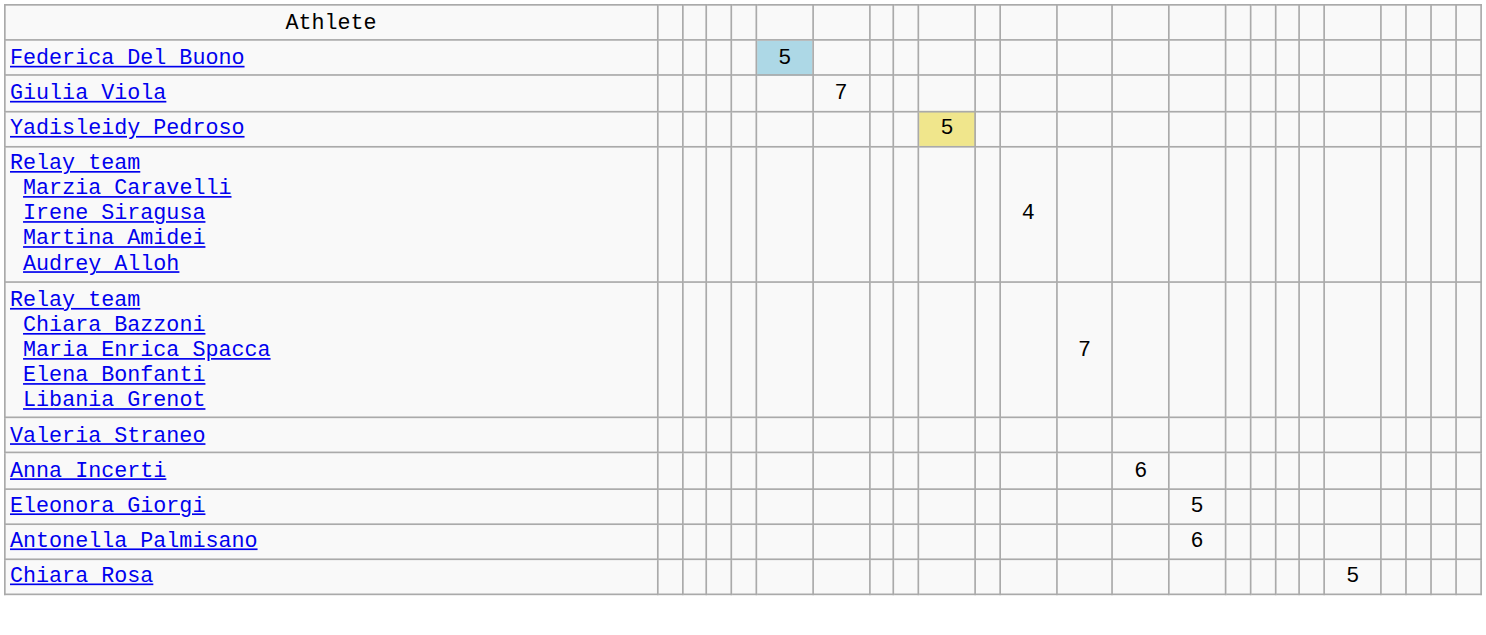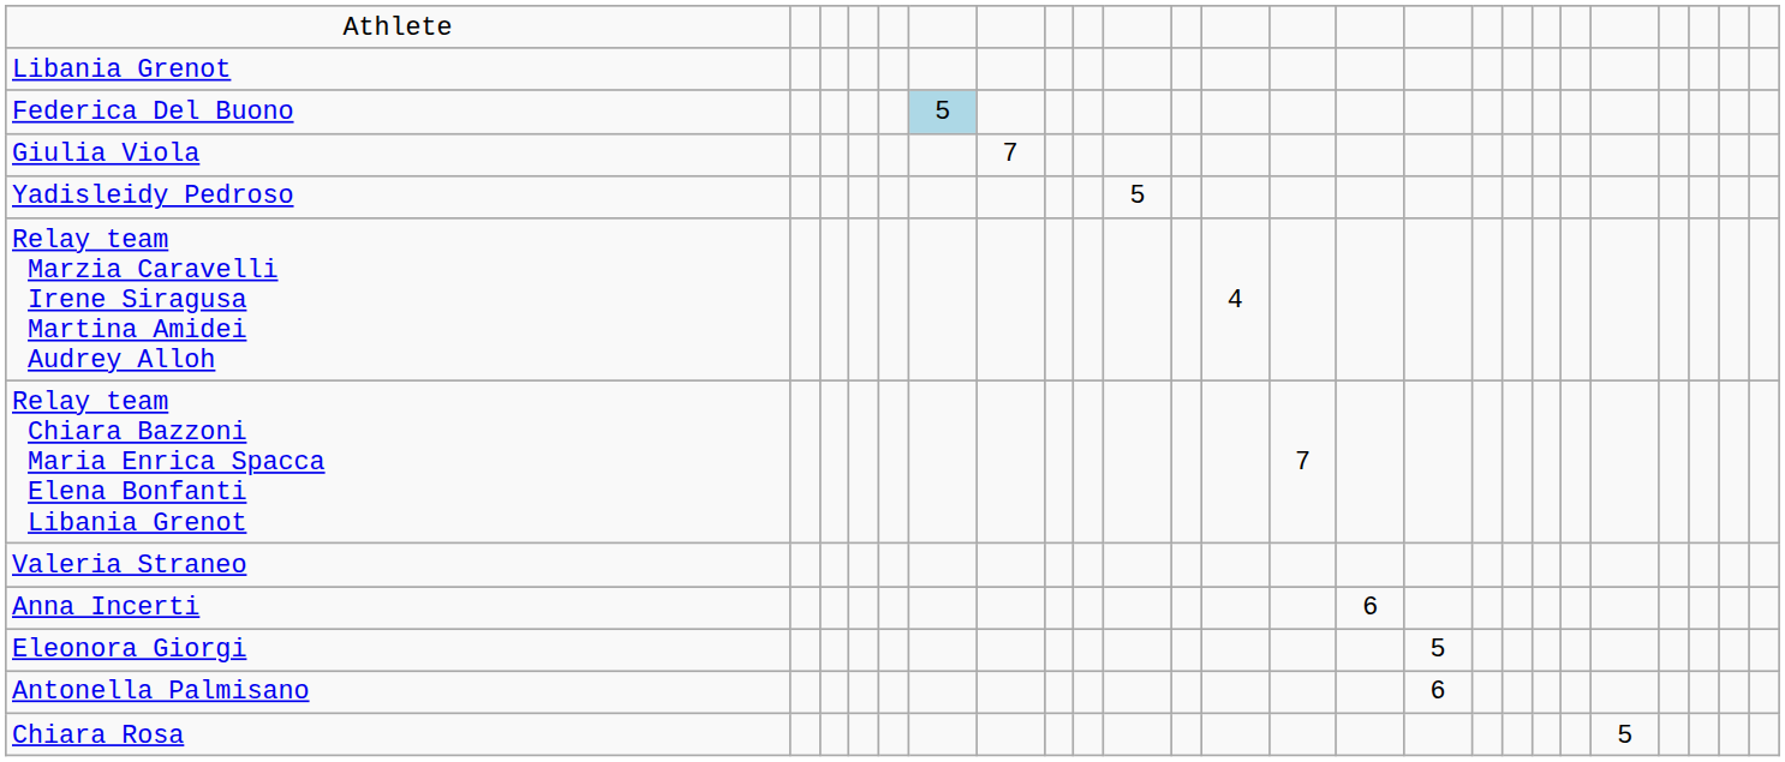 <table class="wikitable" style="text-align: center; font-size:100%" width="70%">
 <tr>
 <td>Athlete</td>
+<td></td>
+<td></td>
+<td></td>
+<td></td>
+<td></td>
+<td></td>
+<td></td>
+<td></td>
+<td></td>
+<td></td>
+<td></td>
+<td></td>
+<td></td>
+<td></td>
+<td></td>
+<td></td>
+<td></td>
+<td></td>
+<td></td>
+<td></td>
+<td></td>
+<td></td>
+<td></td>
+</tr>
+<tr>
+<td align=left><a href='#'>Libania Grenot</a></td>
 <td></td>
 <td></td>
 <td></td>
 <td></td>
 <td></td>
 <td></td>
 <td></td>
 <td></td>
 <td></td>
 <td></td>
 <td></td>
 <td></td>
 <td></td>
 <td></td>
 <td></td>
 <td></td>
 <td></td>
 <td></td>
 <td></td>
 <td></td>
 <td></td>
 <td></td>
 <td></td>
 </tr>
 <tr>
 <td align=left><a href='#'>Federica Del Buono</a></td>
 <td></td>
 <td></td>
 <td></td>
 <td></td>
 <td style="background: lightblue;">5</td>
 <td></td>
 <td></td>
 <td></td>
 <td></td>
 <td></td>
 <td></td>
 <td></td>
 <td></td>
 <td></td>
 <td></td>
 <td></td>
 <td></td>
 <td></td>
 <td></td>
 <td></td>
 <td></td>
 <td></td>
 <td></td>
 </tr>
 <tr>
 <td align=left><a href='#'>Giulia Viola</a></td>
 <td></td>
 <td></td>
 <td></td>
 <td></td>
 <td></td>
 <td>7</td>
 <td></td>
 <td></td>
 <td></td>
 <td></td>
 <td></td>
 <td></td>
 <td></td>
 <td></td>
 <td></td>
 <td></td>
 <td></td>
 <td></td>
 <td></td>
 <td></td>
 <td></td>
 <td></td>
 <td></td>
 </tr>
 <tr>
 <td align=left><a href='#'>Yadisleidy Pedroso</a></td>
 <td></td>
 <td></td>
 <td></td>
 <td></td>
 <td></td>
 <td></td>
 <td></td>
 <td></td>
-<td style="background: khaki;">5</td>
+<td>5</td>
 <td></td>
 <td></td>
 <td></td>
 <td></td>
 <td></td>
 <td></td>
 <td></td>
 <td></td>
 <td></td>
 <td></td>
 <td></td>
 <td></td>
 <td></td>
 <td></td>
 </tr>
 <tr>
 <td align=left><a href='#'>Relay team</a><br> <a href='#'>Marzia Caravelli</a><br> <a href='#'>Irene Siragusa</a><br> <a href='#'>Martina Amidei</a><br> <a href='#'>Audrey Alloh</a></td>
 <td></td>
 <td></td>
 <td></td>
 <td></td>
 <td></td>
 <td></td>
 <td></td>
 <td></td>
 <td></td>
 <td></td>
 <td>4</td>
 <td></td>
 <td></td>
 <td></td>
 <td></td>
 <td></td>
 <td></td>
 <td></td>
 <td></td>
 <td></td>
 <td></td>
 <td></td>
 <td></td>
 </tr>
 <tr>
 <td align=left><a href='#'>Relay team</a><br> <a href='#'>Chiara Bazzoni</a><br> <a href='#'>Maria Enrica Spacca</a><br> <a href='#'>Elena Bonfanti</a><br> <a href='#'>Libania Grenot</a></td>
 <td></td>
 <td></td>
 <td></td>
 <td></td>
 <td></td>
 <td></td>
 <td></td>
 <td></td>
 <td></td>
 <td></td>
 <td></td>
 <td>7</td>
 <td></td>
 <td></td>
 <td></td>
 <td></td>
 <td></td>
 <td></td>
 <td></td>
 <td></td>
 <td></td>
 <td></td>
 <td></td>
 </tr>
 <tr>
 <td align=left><a href='#'>Valeria Straneo</a></td>
 <td></td>
 <td></td>
 <td></td>
 <td></td>
 <td></td>
 <td></td>
 <td></td>
 <td></td>
 <td></td>
 <td></td>
 <td></td>
 <td></td>
 <td></td>
 <td></td>
 <td></td>
 <td></td>
 <td></td>
 <td></td>
 <td></td>
 <td></td>
 <td></td>
 <td></td>
 <td></td>
 </tr>
 <tr>
 <td align=left><a href='#'>Anna Incerti</a></td>
 <td></td>
 <td></td>
 <td></td>
 <td></td>
 <td></td>
 <td></td>
 <td></td>
 <td></td>
 <td></td>
 <td></td>
 <td></td>
 <td></td>
 <td>6</td>
 <td></td>
 <td></td>
 <td></td>
 <td></td>
 <td></td>
 <td></td>
 <td></td>
 <td></td>
 <td></td>
 <td></td>
 </tr>
 <tr>
 <td align=left><a href='#'>Eleonora Giorgi</a></td>
 <td></td>
 <td></td>
 <td></td>
 <td></td>
 <td></td>
 <td></td>
 <td></td>
 <td></td>
 <td></td>
 <td></td>
 <td></td>
 <td></td>
 <td></td>
 <td>5</td>
 <td></td>
 <td></td>
 <td></td>
 <td></td>
 <td></td>
 <td></td>
 <td></td>
 <td></td>
 <td></td>
 </tr>
 <tr>
 <td align=left><a href='#'>Antonella Palmisano</a></td>
 <td></td>
 <td></td>
 <td></td>
 <td></td>
 <td></td>
 <td></td>
 <td></td>
 <td></td>
 <td></td>
 <td></td>
 <td></td>
 <td></td>
 <td></td>
 <td>6</td>
 <td></td>
 <td></td>
 <td></td>
 <td></td>
 <td></td>
 <td></td>
 <td></td>
 <td></td>
 <td></td>
 </tr>
 <tr>
 <td align=left><a href='#'>Chiara Rosa</a></td>
 <td></td>
 <td></td>
 <td></td>
 <td></td>
 <td></td>
 <td></td>
 <td></td>
 <td></td>
 <td></td>
 <td></td>
 <td></td>
 <td></td>
 <td></td>
 <td></td>
 <td></td>
 <td></td>
 <td></td>
 <td></td>
 <td>5</td>
 <td></td>
 <td></td>
 <td></td>
 <td></td>
 </tr>
 </table>
